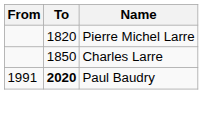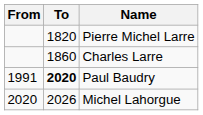 <table class="wikitable">
 <tr>
 <th>From</th>
 <th>To</th>
 <th>Name</th>
 </tr>
 <tr>
 <td></td>
 <td>1820</td>
 <td>Pierre Michel Larre</td>
 </tr>
 <tr>
 <td></td>
-<td>1850</td>
+<td>1860</td>
 <td>Charles Larre</td>
 </tr>
 <tr>
 <td>1991</td>
 <td><strong>2020</strong></td>
 <td>Paul Baudry</td>
 </tr>
+<tr>
+<td>2020</td>
+<td>2026</td>
+<td>Michel Lahorgue</td>
+</tr>
 </table>
